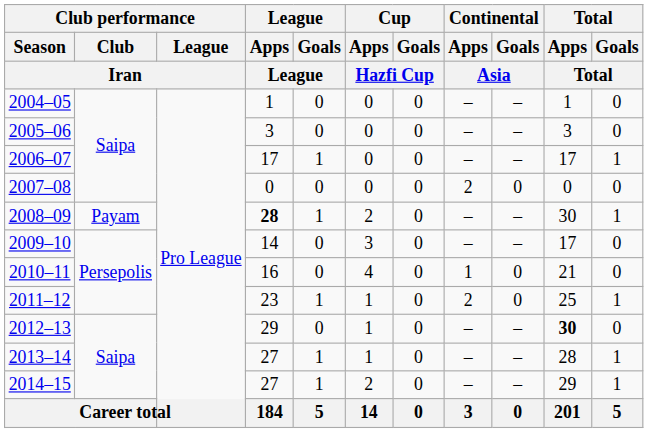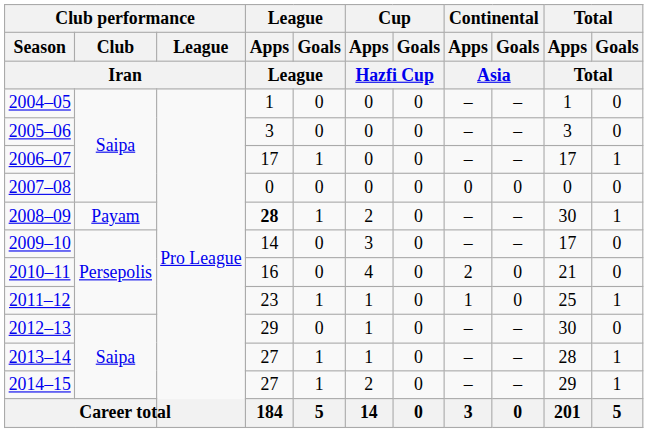 <table class="wikitable" style="text-align:center">
 <tr>
 <th colspan=3>Club performance</th>
 <th colspan=2>League</th>
 <th colspan=2>Cup</th>
 <th colspan=2>Continental</th>
 <th colspan=2>Total</th>
 </tr>
 <tr>
 <th>Season</th>
 <th>Club</th>
 <th>League</th>
 <th>Apps</th>
 <th>Goals</th>
 <th>Apps</th>
 <th>Goals</th>
 <th>Apps</th>
 <th>Goals</th>
 <th>Apps</th>
 <th>Goals</th>
 </tr>
 <tr>
 <th colspan=3>Iran</th>
 <th colspan=2>League</th>
 <th colspan=2><a href='#'>Hazfi Cup</a></th>
 <th colspan=2><a href='#'>Asia</a></th>
 <th colspan=2>Total</th>
 </tr>
 <tr>
 <td><a href='#'>2004–05</a></td>
 <td rowspan="4"><a href='#'>Saipa</a></td>
 <td rowspan="12"><a href='#'>Pro League</a></td>
 <td>1</td>
 <td>0</td>
 <td>0</td>
 <td>0</td>
 <td>–</td>
 <td>–</td>
 <td>1</td>
 <td>0</td>
 </tr>
 <tr>
 <td><a href='#'>2005–06</a></td>
 <td>3</td>
 <td>0</td>
 <td>0</td>
 <td>0</td>
 <td>–</td>
 <td>–</td>
 <td>3</td>
 <td>0</td>
 </tr>
 <tr>
 <td><a href='#'>2006–07</a></td>
 <td>17</td>
 <td>1</td>
 <td>0</td>
 <td>0</td>
 <td>–</td>
 <td>–</td>
 <td>17</td>
 <td>1</td>
 </tr>
 <tr>
 <td><a href='#'>2007–08</a></td>
 <td>0</td>
 <td>0</td>
 <td>0</td>
 <td>0</td>
-<td>2</td>
+<td>0</td>
 <td>0</td>
 <td>0</td>
 <td>0</td>
 </tr>
 <tr>
 <td><a href='#'>2008–09</a></td>
 <td><a href='#'>Payam</a></td>
 <td><strong>28</strong></td>
 <td>1</td>
 <td>2</td>
 <td>0</td>
 <td>–</td>
 <td>–</td>
 <td>30</td>
 <td>1</td>
 </tr>
 <tr>
 <td><a href='#'>2009–10</a></td>
 <td rowspan="3"><a href='#'>Persepolis</a></td>
 <td>14</td>
 <td>0</td>
 <td>3</td>
 <td>0</td>
 <td>–</td>
 <td>–</td>
 <td>17</td>
 <td>0</td>
 </tr>
 <tr>
 <td><a href='#'>2010–11</a></td>
 <td>16</td>
 <td>0</td>
 <td>4</td>
 <td>0</td>
-<td>1</td>
+<td>2</td>
 <td>0</td>
 <td>21</td>
 <td>0</td>
 </tr>
 <tr>
 <td><a href='#'>2011–12</a></td>
 <td>23</td>
 <td>1</td>
 <td>1</td>
 <td>0</td>
-<td>2</td>
+<td>1</td>
 <td>0</td>
 <td>25</td>
 <td>1</td>
 </tr>
 <tr>
 <td><a href='#'>2012–13</a></td>
 <td rowspan="3"><a href='#'>Saipa</a></td>
 <td>29</td>
 <td>0</td>
 <td>1</td>
 <td>0</td>
 <td>–</td>
 <td>–</td>
-<td><strong>30</strong></td>
+<td>30</td>
 <td>0</td>
 </tr>
 <tr>
 <td><a href='#'>2013–14</a></td>
 <td>27</td>
 <td>1</td>
 <td>1</td>
 <td>0</td>
 <td>–</td>
 <td>–</td>
 <td>28</td>
 <td>1</td>
 </tr>
 <tr>
 <td><a href='#'>2014–15</a></td>
 <td>27</td>
 <td>1</td>
 <td>2</td>
 <td>0</td>
 <td>–</td>
 <td>–</td>
 <td>29</td>
 <td>1</td>
 </tr>
 <tr>
 <th colspan=3>Career total</th>
 <th>184</th>
 <th>5</th>
 <th>14</th>
 <th>0</th>
 <th>3</th>
 <th>0</th>
 <th>201</th>
 <th>5</th>
 </tr>
 </table>
